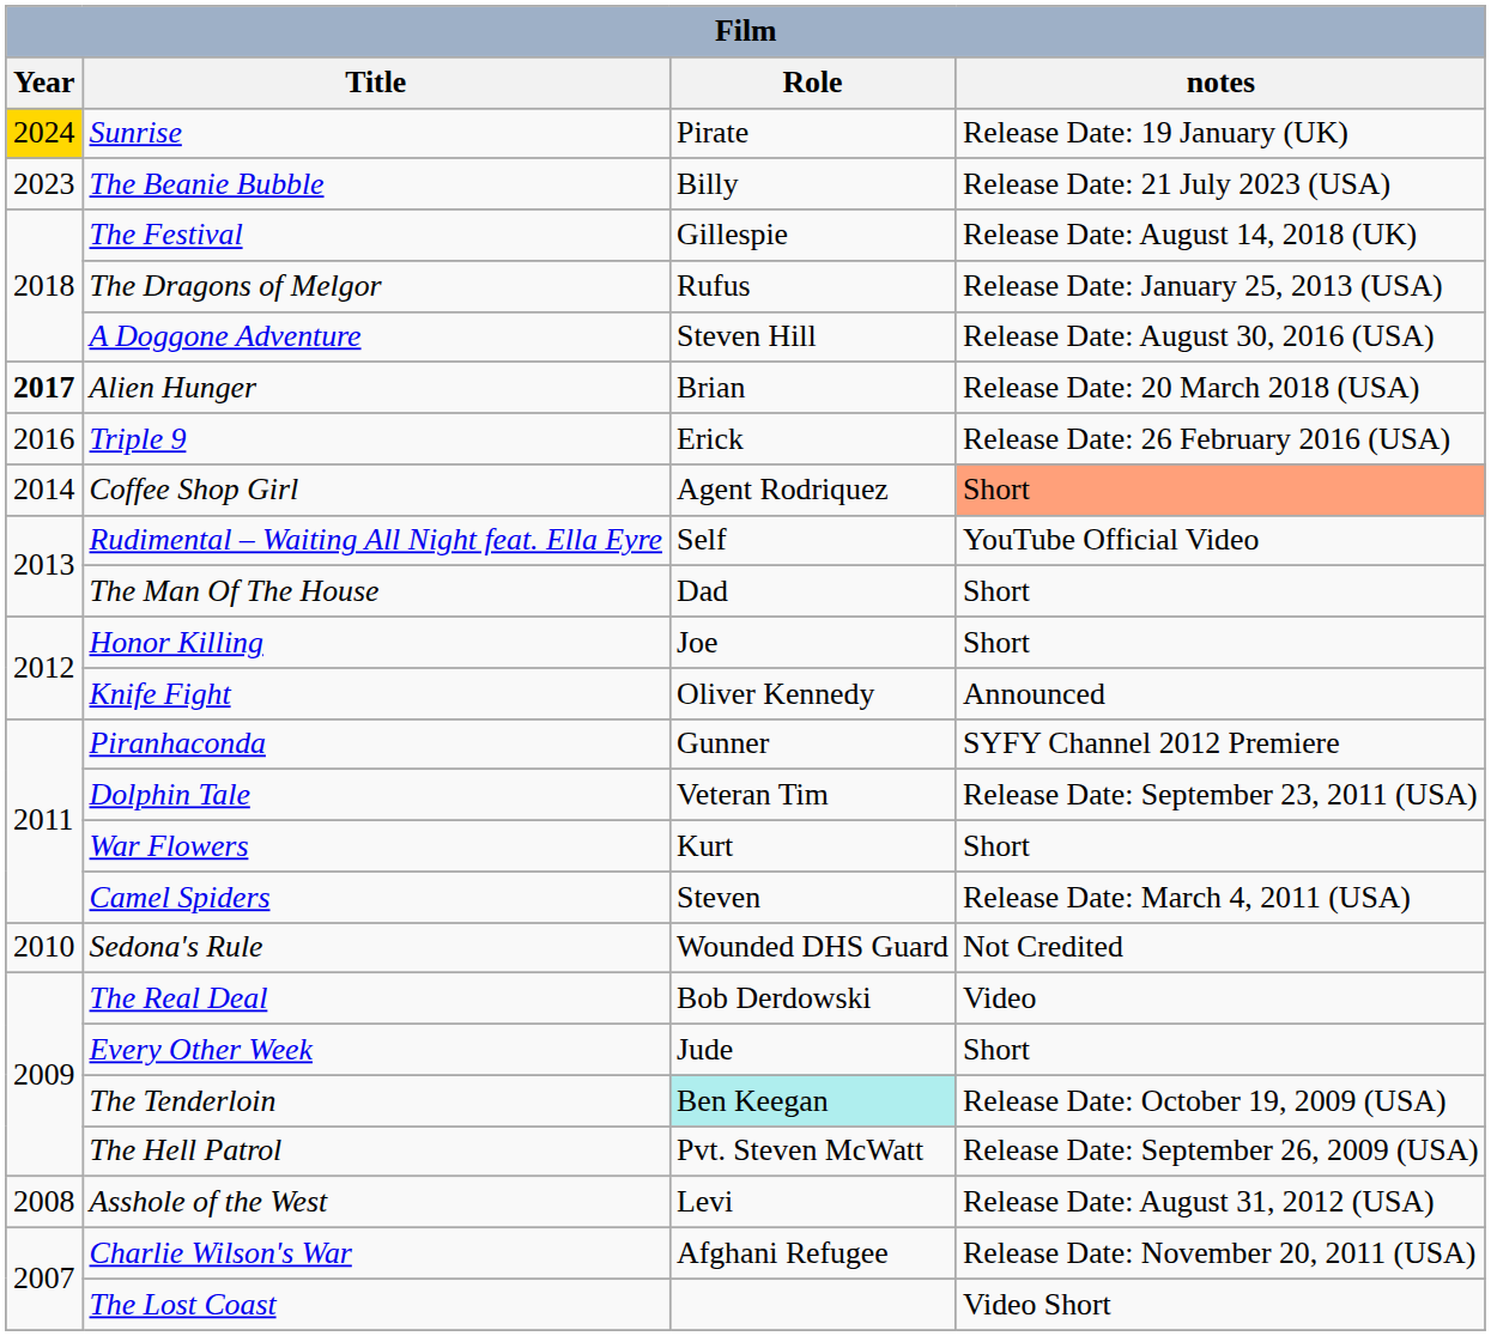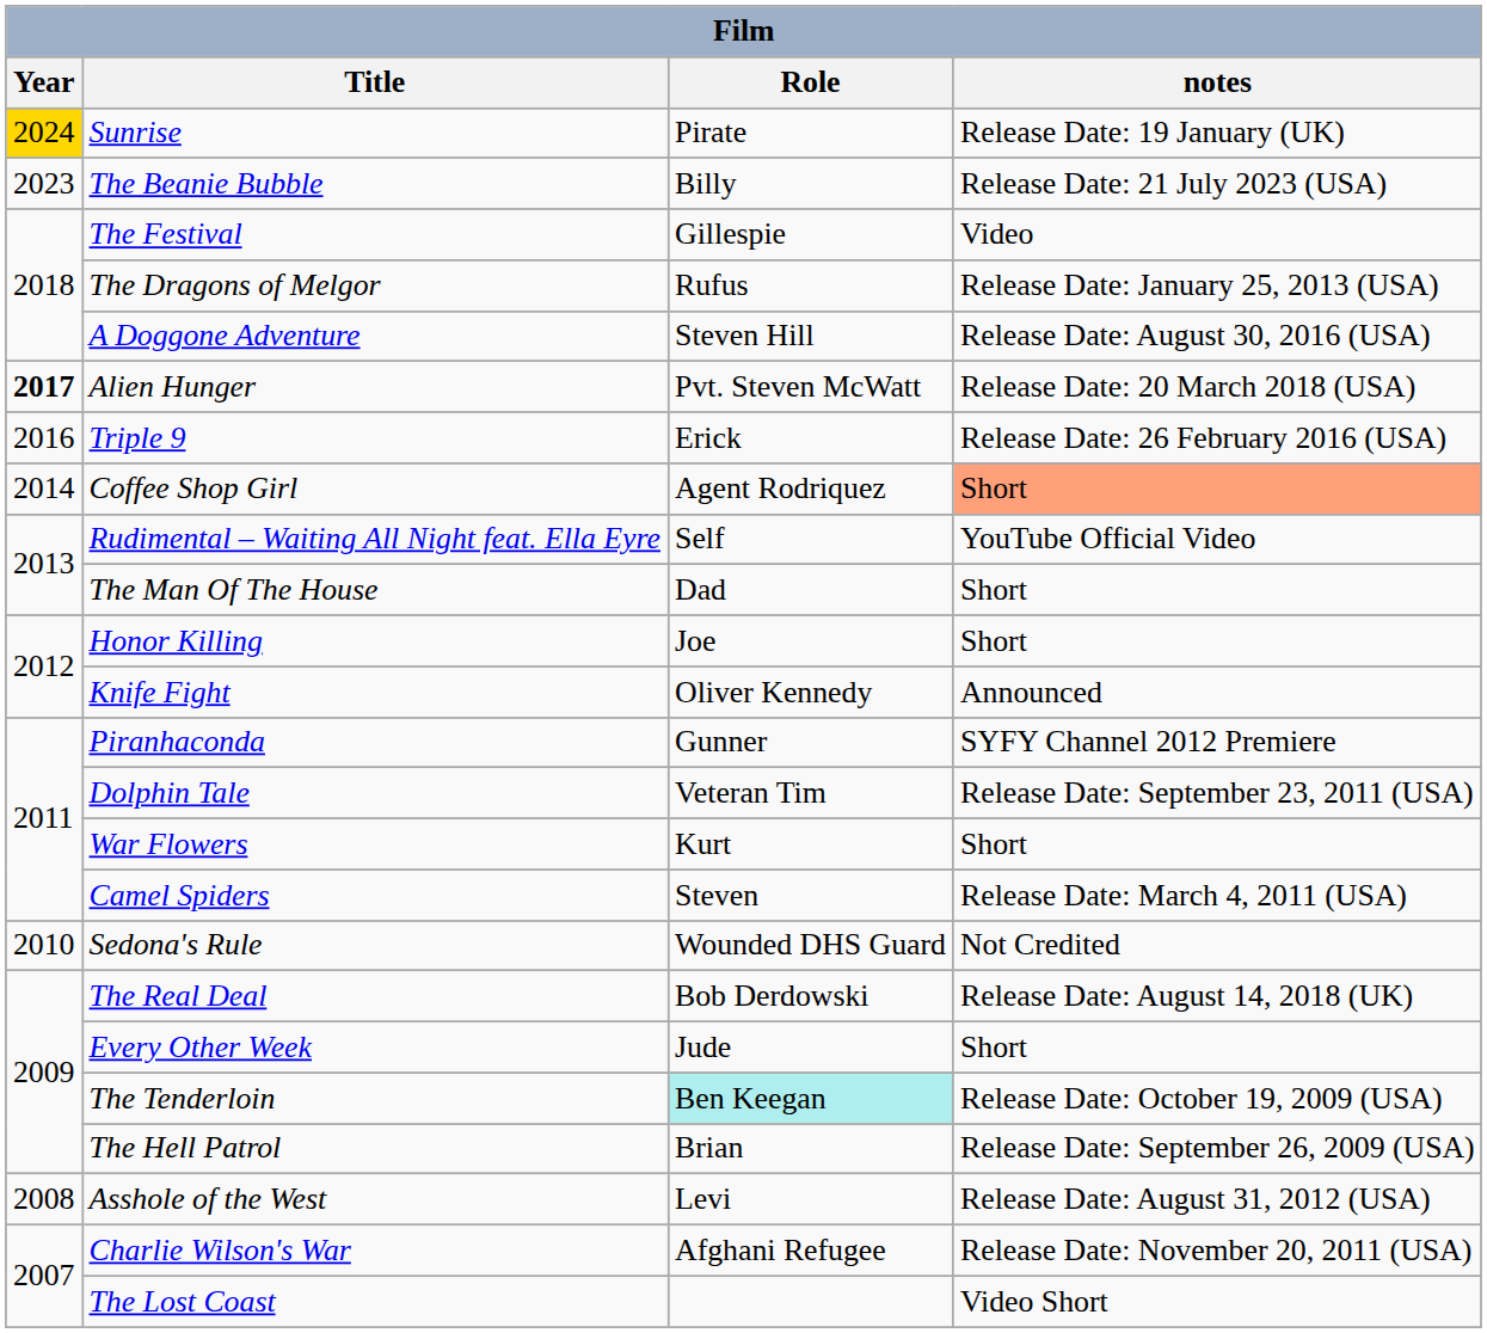 <table class="wikitable sortable" style="font-size: 90%;">
 <tr>
 <th colspan="4" style="background-color: #9EB0C7;">Film</th>
 </tr>
 <tr>
 <th>Year</th>
 <th>Title</th>
 <th>Role</th>
 <th>notes</th>
 </tr>
 <tr>
 <td style="background: gold;">2024</td>
 <td><em><a href='#'>Sunrise</a></em></td>
 <td>Pirate</td>
 <td>Release Date: 19 January (UK)</td>
 </tr>
 <tr>
 <td>2023</td>
 <td><em><a href='#'>The Beanie Bubble</a></em></td>
 <td>Billy</td>
 <td>Release Date: 21 July 2023 (USA)</td>
 </tr>
 <tr>
 <td rowspan="3">2018</td>
 <td><em><a href='#'>The Festival</a></em></td>
 <td>Gillespie</td>
-<td>Release Date: August 14, 2018 (UK)</td>
+<td>Video</td>
 </tr>
 <tr>
 <td><em>The Dragons of Melgor</em></td>
 <td>Rufus</td>
 <td>Release Date: January 25, 2013 (USA)</td>
 </tr>
 <tr>
 <td><em><a href='#'>A Doggone Adventure</a></em></td>
 <td>Steven Hill</td>
 <td>Release Date: August 30, 2016 (USA)</td>
 </tr>
 <tr>
 <td rowspan="1"><strong>2017</strong></td>
 <td><em>Alien Hunger</em></td>
-<td>Brian</td>
+<td>Pvt. Steven McWatt</td>
 <td>Release Date: 20 March 2018 (USA)</td>
 </tr>
 <tr>
 <td rowspan="1">2016</td>
 <td><em><a href='#'>Triple 9</a></em></td>
 <td>Erick</td>
 <td>Release Date: 26 February 2016 (USA)</td>
 </tr>
 <tr>
 <td rowspan="1">2014</td>
 <td><em>Coffee Shop Girl</em></td>
 <td>Agent Rodriquez</td>
 <td style="background: lightsalmon;">Short</td>
 </tr>
 <tr>
 <td rowspan="2">2013</td>
 <td><em><a href='#'>Rudimental – Waiting All Night feat. Ella Eyre</a></em></td>
 <td>Self</td>
 <td>YouTube Official Video</td>
 </tr>
 <tr>
 <td><em>The Man Of The House</em></td>
 <td>Dad</td>
 <td>Short</td>
 </tr>
 <tr>
 <td rowspan="2">2012</td>
 <td><em><a href='#'>Honor Killing</a></em></td>
 <td>Joe</td>
 <td>Short</td>
 </tr>
 <tr>
 <td><em><a href='#'>Knife Fight</a></em></td>
 <td>Oliver Kennedy</td>
 <td>Announced</td>
 </tr>
 <tr>
 <td rowspan="4">2011</td>
 <td><em><a href='#'>Piranhaconda</a></em></td>
 <td>Gunner</td>
 <td>SYFY Channel 2012 Premiere</td>
 </tr>
 <tr>
 <td><em><a href='#'>Dolphin Tale</a></em></td>
 <td>Veteran Tim</td>
 <td>Release Date: September 23, 2011 (USA)</td>
 </tr>
 <tr>
 <td><em><a href='#'>War Flowers</a></em></td>
 <td>Kurt</td>
 <td>Short</td>
 </tr>
 <tr>
 <td><em><a href='#'>Camel Spiders</a></em></td>
 <td>Steven</td>
 <td>Release Date: March 4, 2011 (USA)</td>
 </tr>
 <tr>
 <td>2010</td>
 <td><em>Sedona's Rule</em></td>
 <td>Wounded DHS Guard</td>
 <td>Not Credited</td>
 </tr>
 <tr>
 <td rowspan="4">2009</td>
 <td><em><a href='#'>The Real Deal</a></em></td>
 <td>Bob Derdowski</td>
-<td>Video</td>
+<td>Release Date: August 14, 2018 (UK)</td>
 </tr>
 <tr>
 <td><em><a href='#'>Every Other Week</a></em></td>
 <td>Jude</td>
 <td>Short</td>
 </tr>
 <tr>
 <td><em>The Tenderloin</em></td>
 <td style="background: paleturquoise;">Ben Keegan</td>
 <td>Release Date: October 19, 2009 (USA)</td>
 </tr>
 <tr>
 <td><em>The Hell Patrol</em></td>
-<td>Pvt. Steven McWatt</td>
+<td>Brian</td>
 <td>Release Date: September 26, 2009 (USA)</td>
 </tr>
 <tr>
 <td>2008</td>
 <td><em>Asshole of the West</em></td>
 <td>Levi</td>
 <td>Release Date: August 31, 2012 (USA)</td>
 </tr>
 <tr>
 <td rowspan="2">2007</td>
 <td><em><a href='#'>Charlie Wilson's War</a></em></td>
 <td>Afghani Refugee</td>
 <td>Release Date: November 20, 2011 (USA)</td>
 </tr>
 <tr>
 <td><em><a href='#'>The Lost Coast</a></em></td>
 <td></td>
 <td>Video Short</td>
 </tr>
 </table>
